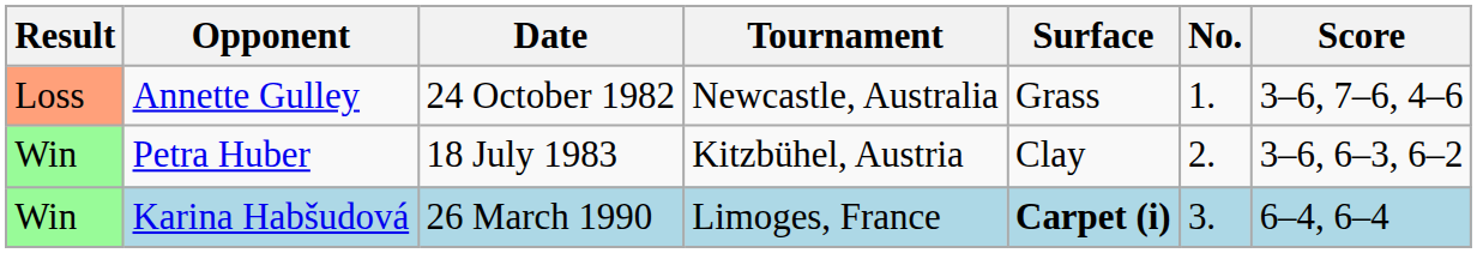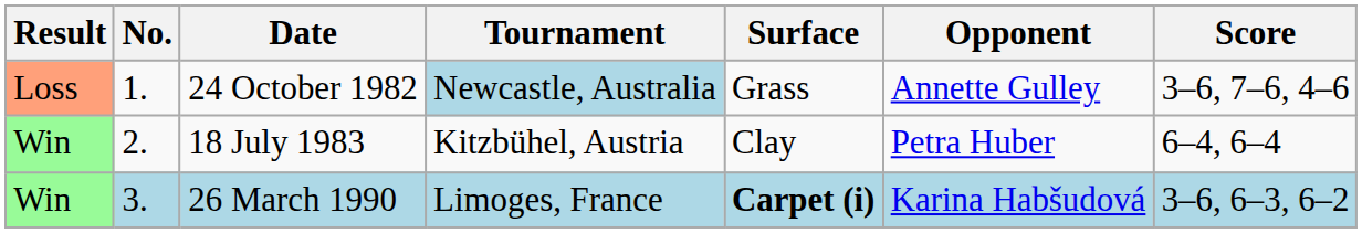 <table class="wikitable" style="font-size:97%">
 <tr>
 <th>Result</th>
-<th>Opponent</th>
+<th>No.</th>
 <th>Date</th>
 <th>Tournament</th>
 <th>Surface</th>
-<th>No.</th>
+<th>Opponent</th>
 <th>Score</th>
 </tr>
 <tr>
 <td style="background:#ffa07a;">Loss</td>
+<td>1.</td>
+<td>24 October 1982</td>
+<td style="background: lightblue;">Newcastle, Australia</td>
+<td>Grass</td>
 <td> <a href='#'>Annette Gulley</a></td>
-<td>24 October 1982</td>
-<td>Newcastle, Australia</td>
-<td>Grass</td>
-<td>1.</td>
 <td>3–6, 7–6, 4–6</td>
 </tr>
 <tr>
 <td style="background:#98fb98;">Win</td>
-<td> <a href='#'>Petra Huber</a></td>
+<td>2.</td>
 <td>18 July 1983</td>
 <td>Kitzbühel, Austria</td>
 <td>Clay</td>
-<td>2.</td>
-<td>3–6, 6–3, 6–2</td>
+<td> <a href='#'>Petra Huber</a></td>
+<td>6–4, 6–4</td>
 </tr>
 <tr style="background:lightblue;">
 <td style="background:#98fb98;">Win</td>
-<td> <a href='#'>Karina Habšudová</a></td>
+<td>3.</td>
 <td>26 March 1990</td>
 <td>Limoges, France</td>
 <td><strong>Carpet (i)</strong></td>
-<td>3.</td>
-<td>6–4, 6–4</td>
+<td> <a href='#'>Karina Habšudová</a></td>
+<td>3–6, 6–3, 6–2</td>
 </tr>
 </table>
